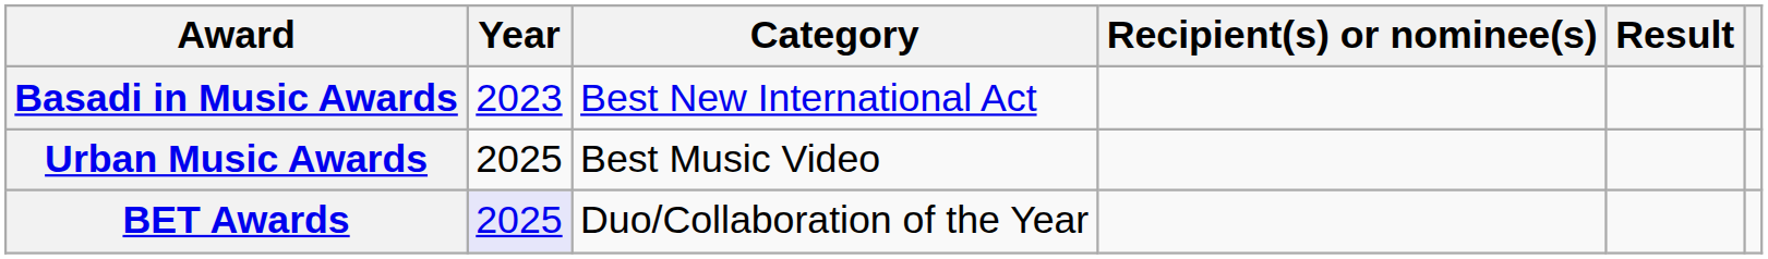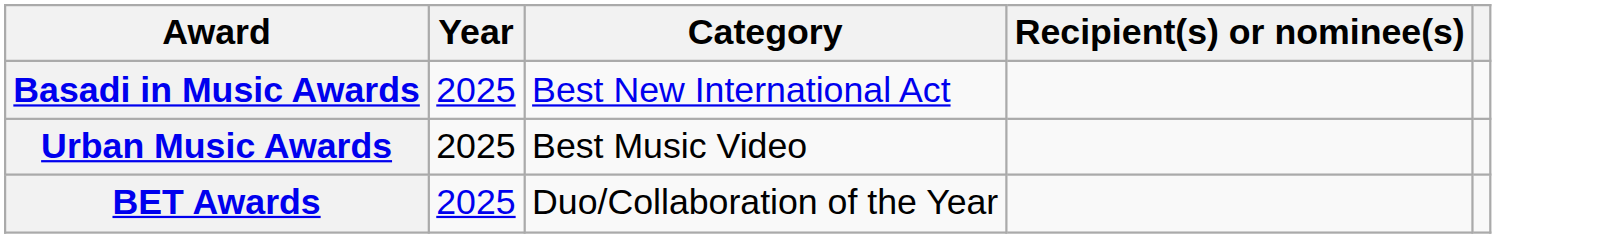 <table class="wikitable sortable plainrowheaders">
 <tr>
 <th scope="col">Award</th>
 <th>Year</th>
 <th scope="col">Category</th>
 <th scope="col">Recipient(s) or nominee(s)</th>
-<th scope="col">Result</th>
 <th></th>
 </tr>
 <tr>
 <th scope="row"><a href='#'>Basadi in Music Awards</a></th>
-<td><a href='#'>2023</a></td>
+<td><a href='#'>2025</a></td>
 <td><a href='#'>Best New International Act</a></td>
-<td></td>
 <td></td>
 <td align="center"></td>
 </tr>
 <tr>
 <th scope="row"><a href='#'>Urban Music Awards</a></th>
 <td>2025</td>
 <td>Best Music Video</td>
 <td></td>
-<td></td>
 <td align="center"></td>
 </tr>
 <tr>
 <th scope="row"><a href='#'>BET Awards</a></th>
-<td style="background: lavender;"><a href='#'>2025</a></td>
+<td><a href='#'>2025</a></td>
 <td>Duo/Collaboration of the Year</td>
-<td></td>
 <td></td>
 <td align="center"></td>
 </tr>
 </table>
